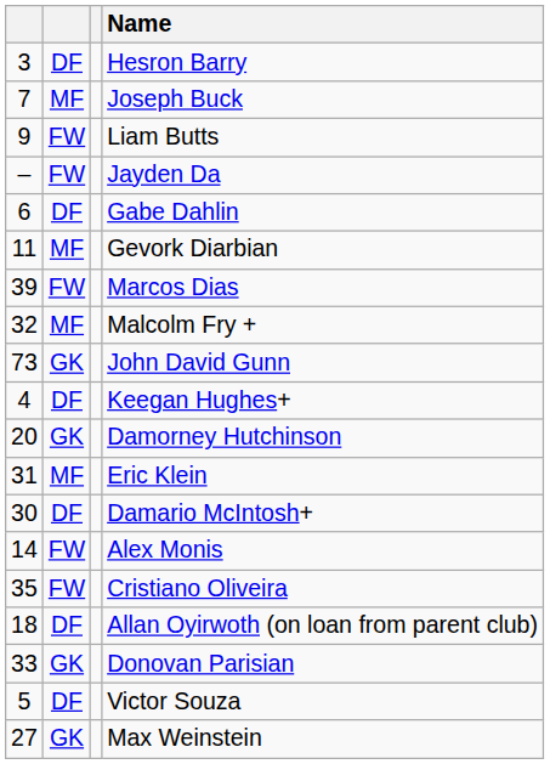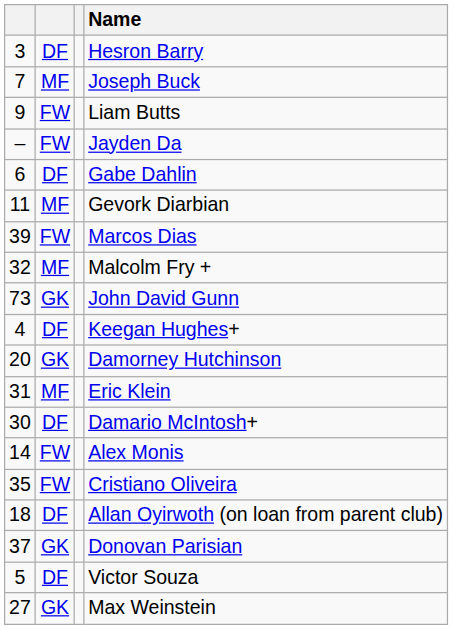 <table class="wikitable sortable" style="text-align:center;">
 <tr>
 <th></th>
 <th></th>
 <th></th>
 <th style="text-align:left;">Name</th>
 </tr>
 <tr>
 <td>3</td>
 <td><a href='#'>DF</a></td>
 <td></td>
 <td data-sort-value="Barry, Hesron" style="text-align:left;"><a href='#'>Hesron Barry</a></td>
 </tr>
 <tr>
 <td>7</td>
 <td><a href='#'>MF</a></td>
 <td></td>
 <td data-sort-value="Buck, Joseph" style="text-align:left;"><a href='#'>Joseph Buck</a></td>
 </tr>
 <tr>
 <td>9</td>
 <td><a href='#'>FW</a></td>
 <td></td>
 <td data-sort-value="Butts, Liam" style="text-align:left;">Liam Butts </td>
 </tr>
 <tr>
 <td>–</td>
 <td><a href='#'>FW</a></td>
 <td></td>
 <td data-sort-value="Da, Jayden" style="text-align:left;"><a href='#'>Jayden Da</a></td>
 </tr>
 <tr>
 <td>6</td>
 <td><a href='#'>DF</a></td>
 <td></td>
 <td data-sort-value="Dahlin, Gabe" style="text-align:left;"><a href='#'>Gabe Dahlin</a></td>
 </tr>
 <tr>
 <td>11</td>
 <td><a href='#'>MF</a></td>
 <td></td>
 <td data-sort-value="Diarbian, Gevork" style="text-align:left;">Gevork Diarbian </td>
 </tr>
 <tr>
 <td>39</td>
 <td><a href='#'>FW</a></td>
 <td></td>
 <td data-sort-value="Dias, Marcos" style="text-align:left;"><a href='#'>Marcos Dias</a></td>
 </tr>
 <tr>
 <td>32</td>
 <td><a href='#'>MF</a></td>
 <td></td>
 <td data-sort-value="Fry, Malcolm" style="text-align:left;">Malcolm Fry +</td>
 </tr>
 <tr>
 <td>73</td>
 <td><a href='#'>GK</a></td>
 <td></td>
 <td data-sort-value="Gunn, John David" style="text-align:left;"><a href='#'>John David Gunn</a></td>
 </tr>
 <tr>
 <td>4</td>
 <td><a href='#'>DF</a></td>
 <td></td>
 <td data-sort-value="Hughes, Keegan" style="text-align:left;"><a href='#'>Keegan Hughes</a>+</td>
 </tr>
 <tr>
 <td>20</td>
 <td><a href='#'>GK</a></td>
 <td></td>
 <td data-sort-value="Hutchinson, Damorney" style="text-align:left;"><a href='#'>Damorney Hutchinson</a></td>
 </tr>
 <tr>
 <td>31</td>
 <td><a href='#'>MF</a></td>
 <td></td>
 <td data-sort-value="Klein, Eric" style="text-align:left;"><a href='#'>Eric Klein</a></td>
 </tr>
 <tr>
 <td>30</td>
 <td><a href='#'>DF</a></td>
 <td></td>
 <td data-sort-value="McIntosh, Damario" style="text-align:left;"><a href='#'>Damario McIntosh</a>+</td>
 </tr>
 <tr>
 <td>14</td>
 <td><a href='#'>FW</a></td>
 <td></td>
 <td data-sort-value="Monis, Alex" style="text-align:left;"><a href='#'>Alex Monis</a></td>
 </tr>
 <tr>
 <td>35</td>
 <td><a href='#'>FW</a></td>
 <td></td>
 <td data-sort-value="Oliveira, Cristiano" style="text-align:left;"><a href='#'>Cristiano Oliveira</a></td>
 </tr>
 <tr>
 <td>18</td>
 <td><a href='#'>DF</a></td>
 <td></td>
 <td data-sort-value="Oyirwoth, Allan" style="text-align:left;"><a href='#'>Allan Oyirwoth</a> (on loan from parent club)</td>
 </tr>
 <tr>
-<td>33</td>
+<td>37</td>
 <td><a href='#'>GK</a></td>
 <td></td>
 <td data-sort-value="Parisian, Donovan" style="text-align:left;"><a href='#'>Donovan Parisian</a></td>
 </tr>
 <tr>
 <td>5</td>
 <td><a href='#'>DF</a></td>
 <td></td>
 <td data-sort-value="Souza, Victor" style="text-align:left;">Victor Souza </td>
 </tr>
 <tr>
 <td>27</td>
 <td><a href='#'>GK</a></td>
 <td></td>
 <td data-sort-value="Weinstein, Max" style="text-align:left;">Max Weinstein</td>
 </tr>
 </table>
